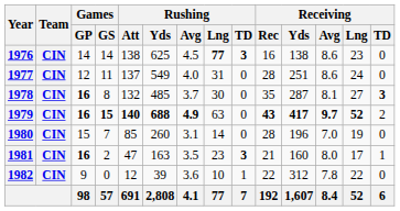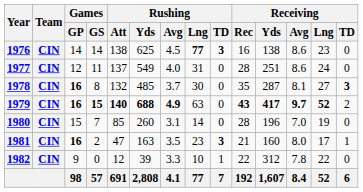 <table class="wikitable" style="text-align:center;">
 <tr>
 <th rowspan="2">Year</th>
 <th rowspan="2">Team</th>
 <th colspan="2">Games</th>
 <th colspan="5">Rushing</th>
 <th colspan="5">Receiving</th>
 </tr>
 <tr>
 <th>GP</th>
 <th>GS</th>
 <th>Att</th>
 <th>Yds</th>
 <th>Avg</th>
 <th>Lng</th>
 <th>TD</th>
 <th>Rec</th>
 <th>Yds</th>
 <th>Avg</th>
 <th>Lng</th>
 <th>TD</th>
 </tr>
 <tr>
 <th><a href='#'>1976</a></th>
 <th><a href='#'>CIN</a></th>
 <td>14</td>
 <td>14</td>
 <td>138</td>
 <td>625</td>
 <td>4.5</td>
 <td><strong>77</strong></td>
 <td><strong>3</strong></td>
 <td>16</td>
 <td>138</td>
 <td>8.6</td>
 <td>23</td>
 <td>0</td>
 </tr>
 <tr>
 <th><a href='#'>1977</a></th>
 <th><a href='#'>CIN</a></th>
 <td>12</td>
 <td>11</td>
 <td>137</td>
 <td>549</td>
 <td>4.0</td>
 <td>31</td>
 <td>0</td>
 <td>28</td>
 <td>251</td>
 <td>8.6</td>
 <td>24</td>
 <td>0</td>
 </tr>
 <tr>
 <th><a href='#'>1978</a></th>
 <th><a href='#'>CIN</a></th>
 <td><strong>16</strong></td>
 <td>8</td>
 <td>132</td>
 <td>485</td>
 <td>3.7</td>
 <td>30</td>
 <td>0</td>
 <td>35</td>
 <td>287</td>
 <td>8.1</td>
 <td>27</td>
 <td><strong>3</strong></td>
 </tr>
 <tr>
 <th><a href='#'>1979</a></th>
 <th><a href='#'>CIN</a></th>
 <td><strong>16</strong></td>
 <td><strong>15</strong></td>
 <td><strong>140</strong></td>
 <td><strong>688</strong></td>
 <td><strong>4.9</strong></td>
 <td>63</td>
 <td>0</td>
 <td><strong>43</strong></td>
 <td><strong>417</strong></td>
 <td><strong>9.7</strong></td>
 <td><strong>52</strong></td>
 <td>2</td>
 </tr>
 <tr>
 <th><a href='#'>1980</a></th>
 <th><a href='#'>CIN</a></th>
 <td>15</td>
 <td>7</td>
 <td>85</td>
 <td>260</td>
 <td>3.1</td>
 <td>14</td>
 <td>0</td>
 <td>28</td>
 <td>196</td>
 <td>7.0</td>
 <td>19</td>
 <td>0</td>
 </tr>
 <tr>
 <th><a href='#'>1981</a></th>
 <th><a href='#'>CIN</a></th>
 <td><strong>16</strong></td>
 <td>2</td>
 <td>47</td>
 <td>163</td>
 <td>3.5</td>
 <td>23</td>
 <td><strong>3</strong></td>
 <td>21</td>
 <td>160</td>
 <td>8.0</td>
 <td>17</td>
 <td>1</td>
 </tr>
 <tr>
 <th><a href='#'>1982</a></th>
 <th><a href='#'>CIN</a></th>
 <td>9</td>
 <td>0</td>
 <td>12</td>
 <td>39</td>
-<td>3.6</td>
+<td>3.3</td>
 <td>10</td>
 <td>1</td>
 <td>22</td>
 <td>312</td>
 <td>7.8</td>
 <td>22</td>
 <td>0</td>
 </tr>
 <tr>
 <th colspan="2"></th>
 <th>98</th>
 <th>57</th>
 <th>691</th>
 <th>2,808</th>
 <th>4.1</th>
 <th>77</th>
 <th>7</th>
 <th>192</th>
 <th>1,607</th>
 <th>8.4</th>
 <th>52</th>
 <th>6</th>
 </tr>
 </table>
